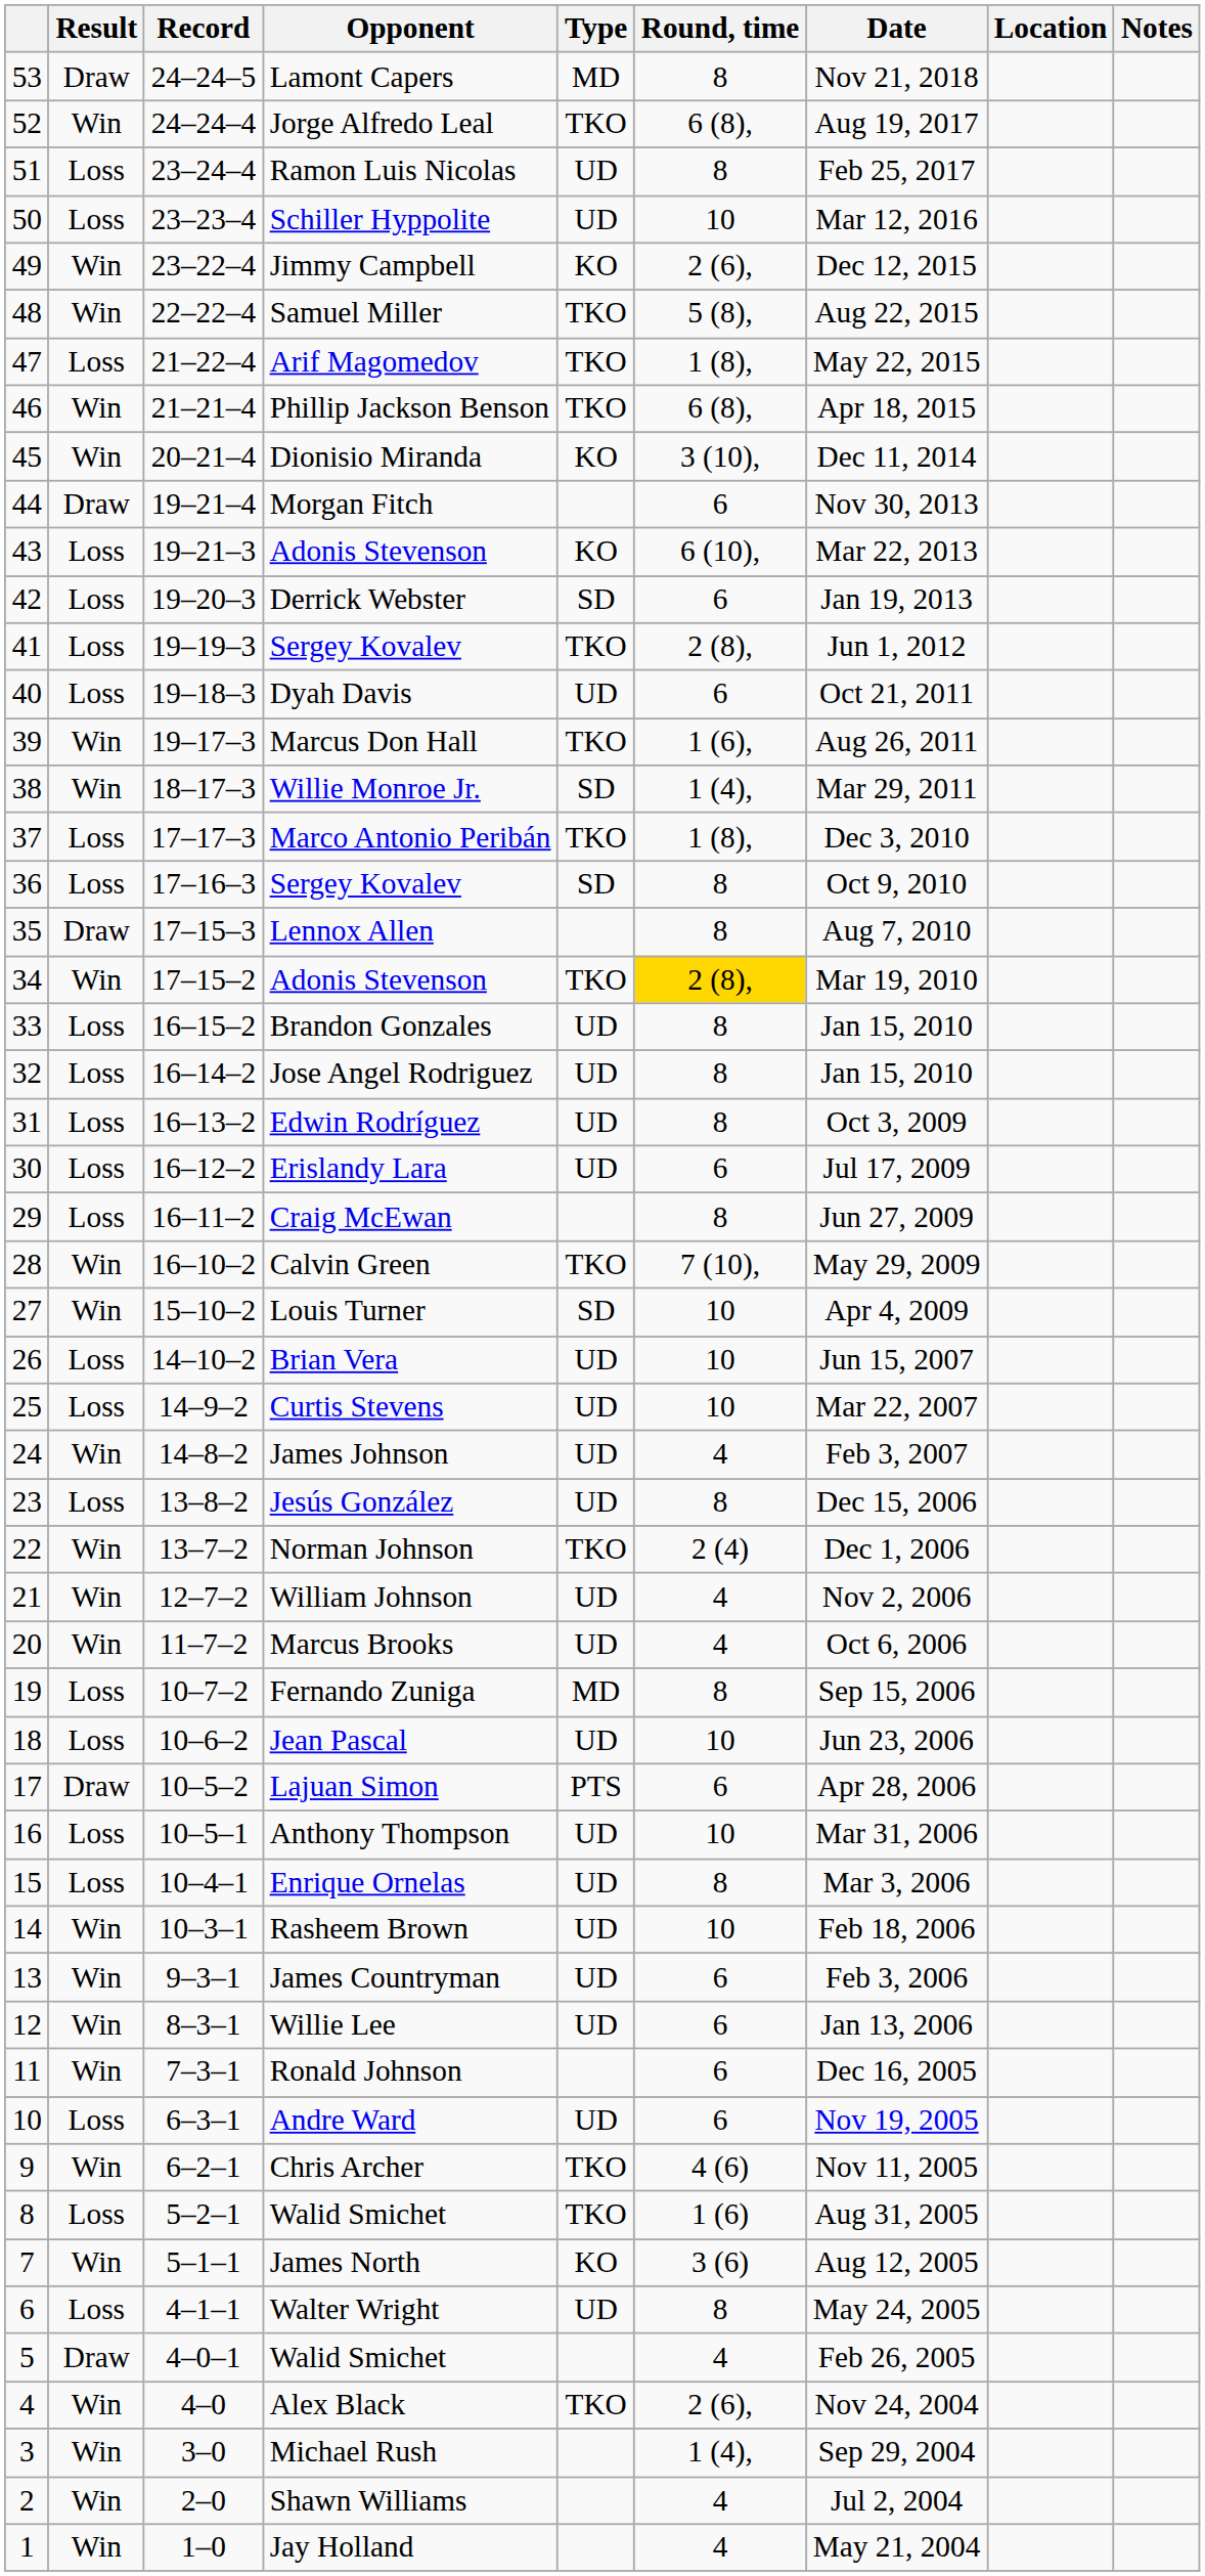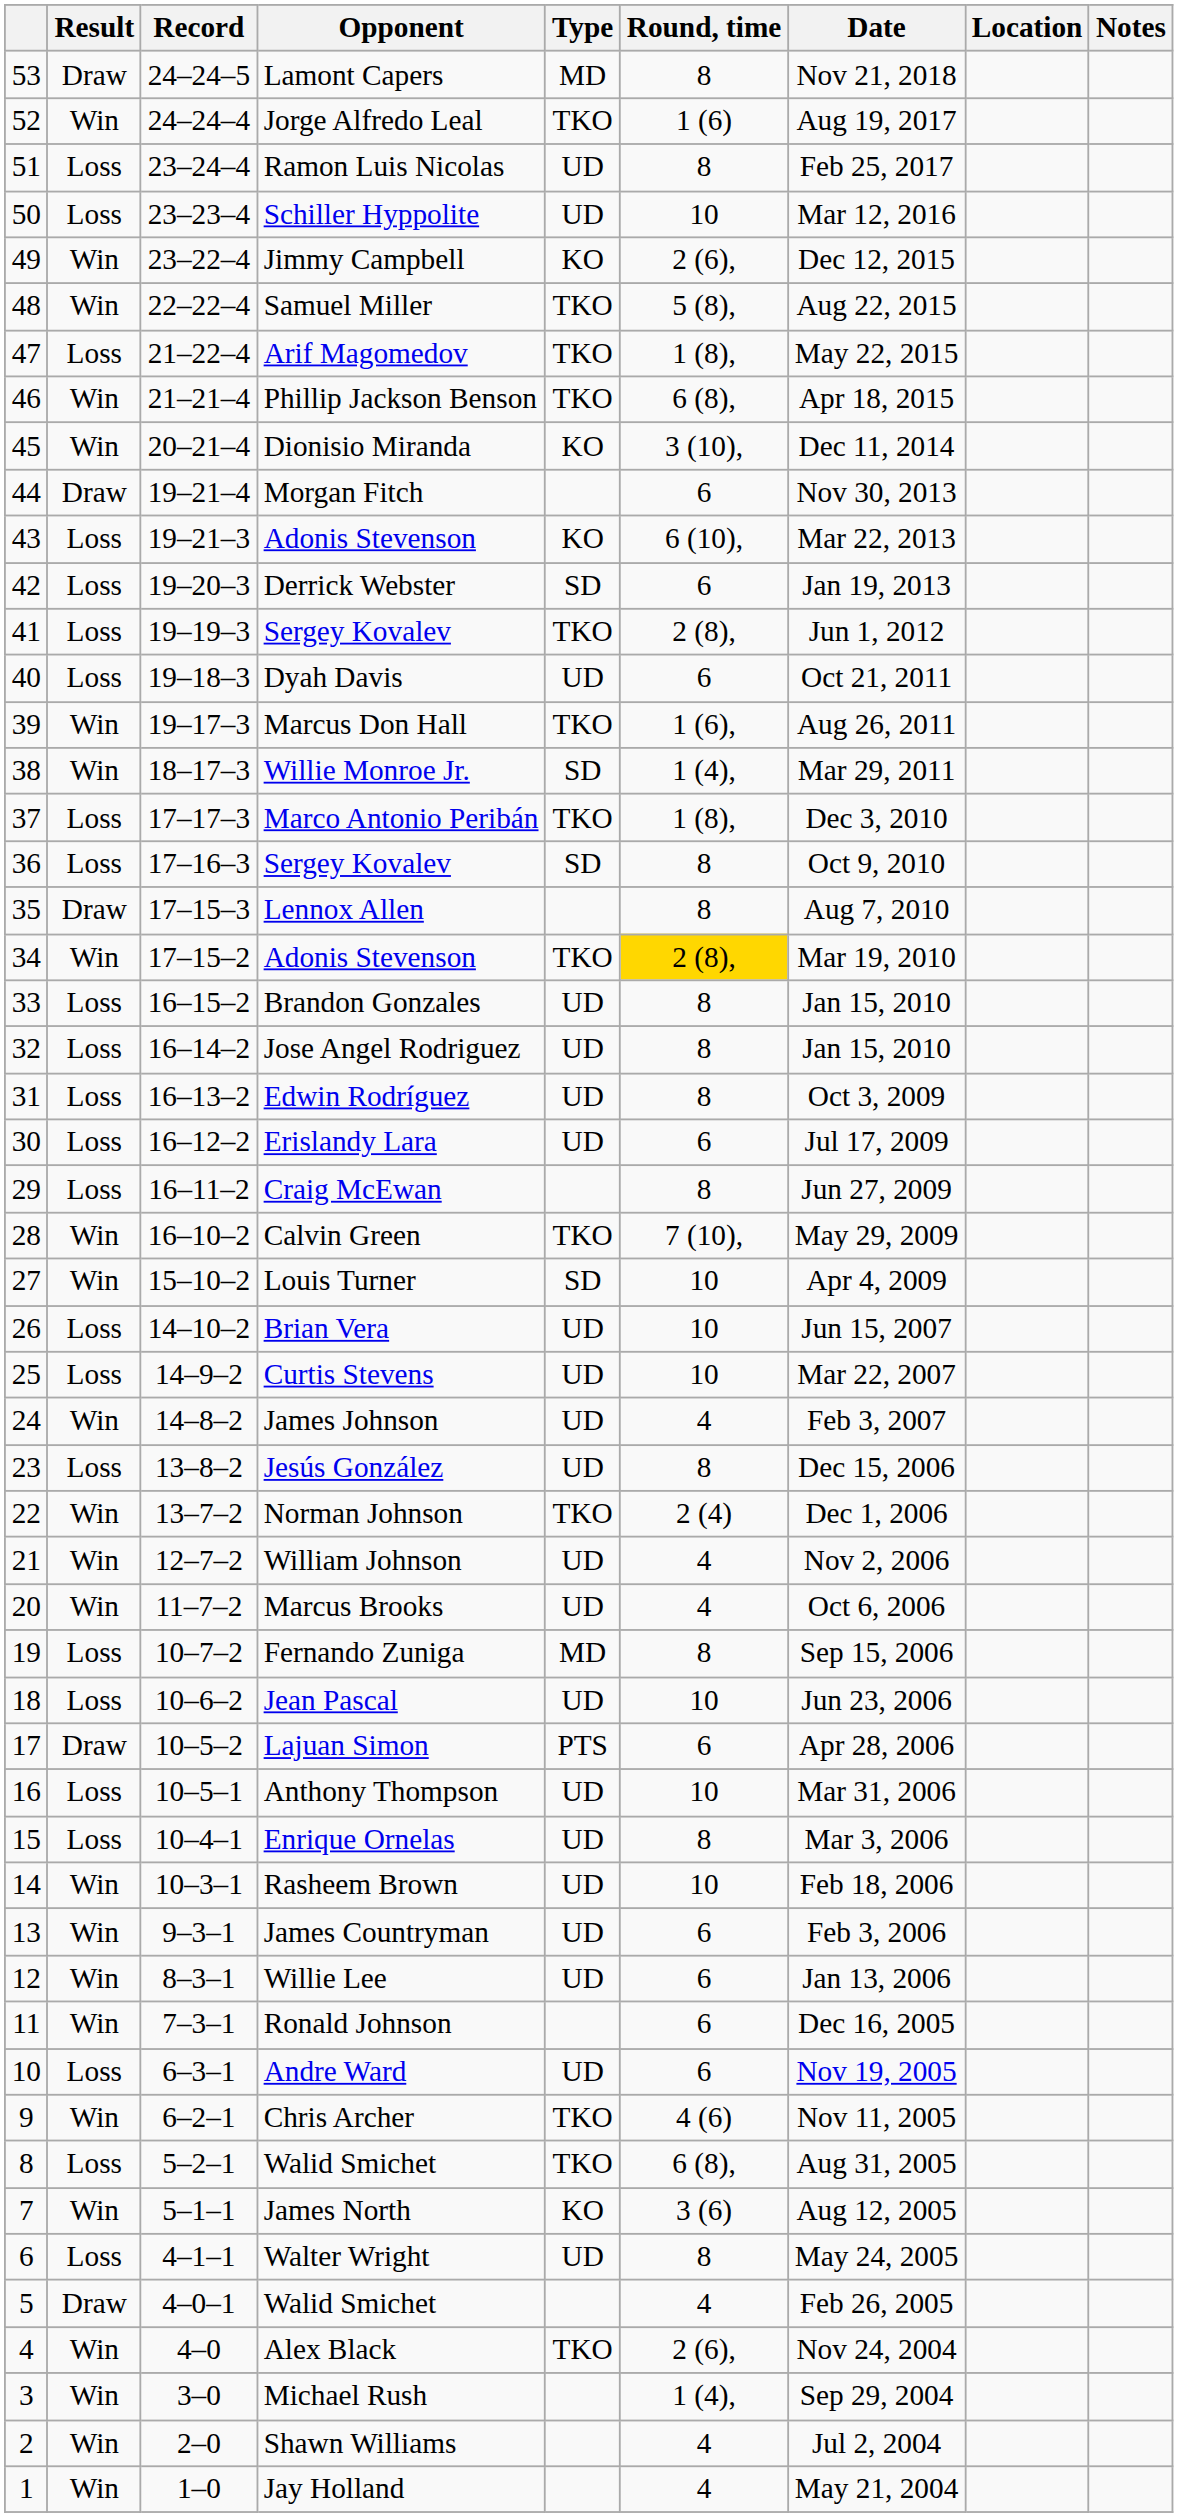 <table class="wikitable" style="text-align:center">
 <tr>
 <th></th>
 <th>Result</th>
 <th>Record</th>
 <th>Opponent</th>
 <th>Type</th>
 <th>Round, time</th>
 <th>Date</th>
 <th>Location</th>
 <th>Notes</th>
 </tr>
 <tr>
 <td>53</td>
 <td>Draw</td>
 <td>24–24–5</td>
 <td style="text-align:left;">Lamont Capers</td>
 <td>MD</td>
 <td>8</td>
 <td>Nov 21, 2018</td>
 <td style="text-align:left;"></td>
 <td></td>
 </tr>
 <tr>
 <td>52</td>
 <td>Win</td>
 <td>24–24–4</td>
 <td style="text-align:left;">Jorge Alfredo Leal</td>
 <td>TKO</td>
-<td>6 (8), </td>
+<td>1 (6) </td>
 <td>Aug 19, 2017</td>
 <td style="text-align:left;"></td>
 <td></td>
 </tr>
 <tr>
 <td>51</td>
 <td>Loss</td>
 <td>23–24–4</td>
 <td style="text-align:left;">Ramon Luis Nicolas</td>
 <td>UD</td>
 <td>8</td>
 <td>Feb 25, 2017</td>
 <td style="text-align:left;"></td>
 <td></td>
 </tr>
 <tr>
 <td>50</td>
 <td>Loss</td>
 <td>23–23–4</td>
 <td style="text-align:left;"><a href='#'>Schiller Hyppolite</a></td>
 <td>UD</td>
 <td>10</td>
 <td>Mar 12, 2016</td>
 <td style="text-align:left;"></td>
 <td></td>
 </tr>
 <tr>
 <td>49</td>
 <td>Win</td>
 <td>23–22–4</td>
 <td style="text-align:left;">Jimmy Campbell</td>
 <td>KO</td>
 <td>2 (6), </td>
 <td>Dec 12, 2015</td>
 <td style="text-align:left;"></td>
 <td></td>
 </tr>
 <tr>
 <td>48</td>
 <td>Win</td>
 <td>22–22–4</td>
 <td style="text-align:left;">Samuel Miller</td>
 <td>TKO</td>
 <td>5 (8), </td>
 <td>Aug 22, 2015</td>
 <td style="text-align:left;"></td>
 <td></td>
 </tr>
 <tr>
 <td>47</td>
 <td>Loss</td>
 <td>21–22–4</td>
 <td style="text-align:left;"><a href='#'>Arif Magomedov</a></td>
 <td>TKO</td>
 <td>1 (8), </td>
 <td>May 22, 2015</td>
 <td style="text-align:left;"></td>
 <td></td>
 </tr>
 <tr>
 <td>46</td>
 <td>Win</td>
 <td>21–21–4</td>
 <td style="text-align:left;">Phillip Jackson Benson</td>
 <td>TKO</td>
 <td>6 (8), </td>
 <td>Apr 18, 2015</td>
 <td style="text-align:left;"></td>
 <td></td>
 </tr>
 <tr>
 <td>45</td>
 <td>Win</td>
 <td>20–21–4</td>
 <td style="text-align:left;">Dionisio Miranda</td>
 <td>KO</td>
 <td>3 (10), </td>
 <td>Dec 11, 2014</td>
 <td style="text-align:left;"></td>
 <td></td>
 </tr>
 <tr>
 <td>44</td>
 <td>Draw</td>
 <td>19–21–4</td>
 <td style="text-align:left;">Morgan Fitch</td>
 <td></td>
 <td>6</td>
 <td>Nov 30, 2013</td>
 <td style="text-align:left;"></td>
 <td></td>
 </tr>
 <tr>
 <td>43</td>
 <td>Loss</td>
 <td>19–21–3</td>
 <td style="text-align:left;"><a href='#'>Adonis Stevenson</a></td>
 <td>KO</td>
 <td>6 (10), </td>
 <td>Mar 22, 2013</td>
 <td style="text-align:left;"></td>
 <td></td>
 </tr>
 <tr>
 <td>42</td>
 <td>Loss</td>
 <td>19–20–3</td>
 <td style="text-align:left;">Derrick Webster</td>
 <td>SD</td>
 <td>6</td>
 <td>Jan 19, 2013</td>
 <td style="text-align:left;"></td>
 <td></td>
 </tr>
 <tr>
 <td>41</td>
 <td>Loss</td>
 <td>19–19–3</td>
 <td style="text-align:left;"><a href='#'>Sergey Kovalev</a></td>
 <td>TKO</td>
 <td>2 (8), </td>
 <td>Jun 1, 2012</td>
 <td style="text-align:left;"></td>
 <td></td>
 </tr>
 <tr>
 <td>40</td>
 <td>Loss</td>
 <td>19–18–3</td>
 <td style="text-align:left;">Dyah Davis</td>
 <td>UD</td>
 <td>6</td>
 <td>Oct 21, 2011</td>
 <td style="text-align:left;"></td>
 <td></td>
 </tr>
 <tr>
 <td>39</td>
 <td>Win</td>
 <td>19–17–3</td>
 <td style="text-align:left;">Marcus Don Hall</td>
 <td>TKO</td>
 <td>1 (6), </td>
 <td>Aug 26, 2011</td>
 <td style="text-align:left;"></td>
 <td></td>
 </tr>
 <tr>
 <td>38</td>
 <td>Win</td>
 <td>18–17–3</td>
 <td style="text-align:left;"><a href='#'>Willie Monroe Jr.</a></td>
 <td>SD</td>
 <td>1 (4), </td>
 <td>Mar 29, 2011</td>
 <td style="text-align:left;"></td>
 <td></td>
 </tr>
 <tr>
 <td>37</td>
 <td>Loss</td>
 <td>17–17–3</td>
 <td style="text-align:left;"><a href='#'>Marco Antonio Peribán</a></td>
 <td>TKO</td>
 <td>1 (8), </td>
 <td>Dec 3, 2010</td>
 <td style="text-align:left;"></td>
 <td></td>
 </tr>
 <tr>
 <td>36</td>
 <td>Loss</td>
 <td>17–16–3</td>
 <td style="text-align:left;"><a href='#'>Sergey Kovalev</a></td>
 <td>SD</td>
 <td>8</td>
 <td>Oct 9, 2010</td>
 <td style="text-align:left;"></td>
 <td></td>
 </tr>
 <tr>
 <td>35</td>
 <td>Draw</td>
 <td>17–15–3</td>
 <td style="text-align:left;"><a href='#'>Lennox Allen</a></td>
 <td></td>
 <td>8</td>
 <td>Aug 7, 2010</td>
 <td style="text-align:left;"></td>
 <td></td>
 </tr>
 <tr>
 <td>34</td>
 <td>Win</td>
 <td>17–15–2</td>
 <td style="text-align:left;"><a href='#'>Adonis Stevenson</a></td>
 <td>TKO</td>
 <td style="background: gold;">2 (8), </td>
 <td>Mar 19, 2010</td>
 <td style="text-align:left;"></td>
 <td></td>
 </tr>
 <tr>
 <td>33</td>
 <td>Loss</td>
 <td>16–15–2</td>
 <td style="text-align:left;">Brandon Gonzales</td>
 <td>UD</td>
 <td>8</td>
 <td>Jan 15, 2010</td>
 <td style="text-align:left;"></td>
 <td></td>
 </tr>
 <tr>
 <td>32</td>
 <td>Loss</td>
 <td>16–14–2</td>
 <td style="text-align:left;">Jose Angel Rodriguez</td>
 <td>UD</td>
 <td>8</td>
 <td>Jan 15, 2010</td>
 <td style="text-align:left;"></td>
 <td></td>
 </tr>
 <tr>
 <td>31</td>
 <td>Loss</td>
 <td>16–13–2</td>
 <td style="text-align:left;"><a href='#'>Edwin Rodríguez</a></td>
 <td>UD</td>
 <td>8</td>
 <td>Oct 3, 2009</td>
 <td style="text-align:left;"></td>
 <td></td>
 </tr>
 <tr>
 <td>30</td>
 <td>Loss</td>
 <td>16–12–2</td>
 <td style="text-align:left;"><a href='#'>Erislandy Lara</a></td>
 <td>UD</td>
 <td>6</td>
 <td>Jul 17, 2009</td>
 <td style="text-align:left;"></td>
 <td></td>
 </tr>
 <tr>
 <td>29</td>
 <td>Loss</td>
 <td>16–11–2</td>
 <td style="text-align:left;"><a href='#'>Craig McEwan</a></td>
 <td></td>
 <td>8</td>
 <td>Jun 27, 2009</td>
 <td style="text-align:left;"></td>
 <td></td>
 </tr>
 <tr>
 <td>28</td>
 <td>Win</td>
 <td>16–10–2</td>
 <td style="text-align:left;">Calvin Green</td>
 <td>TKO</td>
 <td>7 (10), </td>
 <td>May 29, 2009</td>
 <td style="text-align:left;"></td>
 <td></td>
 </tr>
 <tr>
 <td>27</td>
 <td>Win</td>
 <td>15–10–2</td>
 <td style="text-align:left;">Louis Turner</td>
 <td>SD</td>
 <td>10</td>
 <td>Apr 4, 2009</td>
 <td style="text-align:left;"></td>
 <td></td>
 </tr>
 <tr>
 <td>26</td>
 <td>Loss</td>
 <td>14–10–2</td>
 <td style="text-align:left;"><a href='#'>Brian Vera</a></td>
 <td>UD</td>
 <td>10</td>
 <td>Jun 15, 2007</td>
 <td style="text-align:left;"></td>
 <td style="text-align:left;"></td>
 </tr>
 <tr>
 <td>25</td>
 <td>Loss</td>
 <td>14–9–2</td>
 <td style="text-align:left;"><a href='#'>Curtis Stevens</a></td>
 <td>UD</td>
 <td>10</td>
 <td>Mar 22, 2007</td>
 <td style="text-align:left;"></td>
 <td></td>
 </tr>
 <tr>
 <td>24</td>
 <td>Win</td>
 <td>14–8–2</td>
 <td style="text-align:left;">James Johnson</td>
 <td>UD</td>
 <td>4</td>
 <td>Feb 3, 2007</td>
 <td style="text-align:left;"></td>
 <td></td>
 </tr>
 <tr>
 <td>23</td>
 <td>Loss</td>
 <td>13–8–2</td>
 <td style="text-align:left;"><a href='#'>Jesús González</a></td>
 <td>UD</td>
 <td>8</td>
 <td>Dec 15, 2006</td>
 <td style="text-align:left;"></td>
 <td></td>
 </tr>
 <tr>
 <td>22</td>
 <td>Win</td>
 <td>13–7–2</td>
 <td style="text-align:left;">Norman Johnson</td>
 <td>TKO</td>
 <td>2 (4)</td>
 <td>Dec 1, 2006</td>
 <td style="text-align:left;"></td>
 <td></td>
 </tr>
 <tr>
 <td>21</td>
 <td>Win</td>
 <td>12–7–2</td>
 <td style="text-align:left;">William Johnson</td>
 <td>UD</td>
 <td>4</td>
 <td>Nov 2, 2006</td>
 <td style="text-align:left;"></td>
 <td></td>
 </tr>
 <tr>
 <td>20</td>
 <td>Win</td>
 <td>11–7–2</td>
 <td style="text-align:left;">Marcus Brooks</td>
 <td>UD</td>
 <td>4</td>
 <td>Oct 6, 2006</td>
 <td style="text-align:left;"></td>
 <td></td>
 </tr>
 <tr>
 <td>19</td>
 <td>Loss</td>
 <td>10–7–2</td>
 <td style="text-align:left;">Fernando Zuniga</td>
 <td>MD</td>
 <td>8</td>
 <td>Sep 15, 2006</td>
 <td style="text-align:left;"></td>
 <td></td>
 </tr>
 <tr>
 <td>18</td>
 <td>Loss</td>
 <td>10–6–2</td>
 <td style="text-align:left;"><a href='#'>Jean Pascal</a></td>
 <td>UD</td>
 <td>10</td>
 <td>Jun 23, 2006</td>
 <td style="text-align:left;"></td>
 <td style="text-align:left;"></td>
 </tr>
 <tr>
 <td>17</td>
 <td>Draw</td>
 <td>10–5–2</td>
 <td style="text-align:left;"><a href='#'>Lajuan Simon</a></td>
 <td>PTS</td>
 <td>6</td>
 <td>Apr 28, 2006</td>
 <td style="text-align:left;"></td>
 <td></td>
 </tr>
 <tr>
 <td>16</td>
 <td>Loss</td>
 <td>10–5–1</td>
 <td style="text-align:left;">Anthony Thompson</td>
 <td>UD</td>
 <td>10</td>
 <td>Mar 31, 2006</td>
 <td style="text-align:left;"></td>
 <td></td>
 </tr>
 <tr>
 <td>15</td>
 <td>Loss</td>
 <td>10–4–1</td>
 <td style="text-align:left;"><a href='#'>Enrique Ornelas</a></td>
 <td>UD</td>
 <td>8</td>
 <td>Mar 3, 2006</td>
 <td style="text-align:left;"></td>
 <td></td>
 </tr>
 <tr>
 <td>14</td>
 <td>Win</td>
 <td>10–3–1</td>
 <td style="text-align:left;">Rasheem Brown</td>
 <td>UD</td>
 <td>10</td>
 <td>Feb 18, 2006</td>
 <td style="text-align:left;"></td>
 <td></td>
 </tr>
 <tr>
 <td>13</td>
 <td>Win</td>
 <td>9–3–1</td>
 <td style="text-align:left;">James Countryman</td>
 <td>UD</td>
 <td>6</td>
 <td>Feb 3, 2006</td>
 <td style="text-align:left;"></td>
 <td></td>
 </tr>
 <tr>
 <td>12</td>
 <td>Win</td>
 <td>8–3–1</td>
 <td style="text-align:left;">Willie Lee</td>
 <td>UD</td>
 <td>6</td>
 <td>Jan 13, 2006</td>
 <td style="text-align:left;"></td>
 <td></td>
 </tr>
 <tr>
 <td>11</td>
 <td>Win</td>
 <td>7–3–1</td>
 <td style="text-align:left;">Ronald Johnson</td>
 <td></td>
 <td>6</td>
 <td>Dec 16, 2005</td>
 <td style="text-align:left;"></td>
 <td></td>
 </tr>
 <tr>
 <td>10</td>
 <td>Loss</td>
 <td>6–3–1</td>
 <td style="text-align:left;"><a href='#'>Andre Ward</a></td>
 <td>UD</td>
 <td>6</td>
 <td><a href='#'>Nov 19, 2005</a></td>
 <td style="text-align:left;"></td>
 <td></td>
 </tr>
 <tr>
 <td>9</td>
 <td>Win</td>
 <td>6–2–1</td>
 <td style="text-align:left;">Chris Archer</td>
 <td>TKO</td>
 <td>4 (6)</td>
 <td>Nov 11, 2005</td>
 <td style="text-align:left;"></td>
 <td></td>
 </tr>
 <tr>
 <td>8</td>
 <td>Loss</td>
 <td>5–2–1</td>
 <td style="text-align:left;">Walid Smichet</td>
 <td>TKO</td>
-<td>1 (6) </td>
+<td>6 (8), </td>
 <td>Aug 31, 2005</td>
 <td style="text-align:left;"></td>
 <td></td>
 </tr>
 <tr>
 <td>7</td>
 <td>Win</td>
 <td>5–1–1</td>
 <td style="text-align:left;">James North</td>
 <td>KO</td>
 <td>3 (6)</td>
 <td>Aug 12, 2005</td>
 <td style="text-align:left;"></td>
 <td></td>
 </tr>
 <tr>
 <td>6</td>
 <td>Loss</td>
 <td>4–1–1</td>
 <td style="text-align:left;">Walter Wright</td>
 <td>UD</td>
 <td>8</td>
 <td>May 24, 2005</td>
 <td style="text-align:left;"></td>
 <td></td>
 </tr>
 <tr>
 <td>5</td>
 <td>Draw</td>
 <td>4–0–1</td>
 <td style="text-align:left;">Walid Smichet</td>
 <td></td>
 <td>4</td>
 <td>Feb 26, 2005</td>
 <td style="text-align:left;"></td>
 <td></td>
 </tr>
 <tr>
 <td>4</td>
 <td>Win</td>
 <td>4–0</td>
 <td style="text-align:left;">Alex Black</td>
 <td>TKO</td>
 <td>2 (6), </td>
 <td>Nov 24, 2004</td>
 <td style="text-align:left;"></td>
 <td></td>
 </tr>
 <tr>
 <td>3</td>
 <td>Win</td>
 <td>3–0</td>
 <td style="text-align:left;">Michael Rush</td>
 <td></td>
 <td>1 (4), </td>
 <td>Sep 29, 2004</td>
 <td style="text-align:left;"></td>
 <td></td>
 </tr>
 <tr>
 <td>2</td>
 <td>Win</td>
 <td>2–0</td>
 <td style="text-align:left;">Shawn Williams</td>
 <td></td>
 <td>4</td>
 <td>Jul 2, 2004</td>
 <td style="text-align:left;"></td>
 <td></td>
 </tr>
 <tr>
 <td>1</td>
 <td>Win</td>
 <td>1–0</td>
 <td style="text-align:left;">Jay Holland</td>
 <td></td>
 <td>4</td>
 <td>May 21, 2004</td>
 <td style="text-align:left;"></td>
 <td></td>
 </tr>
 </table>
